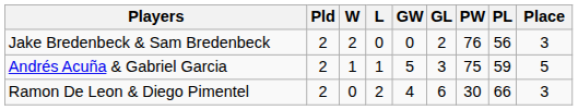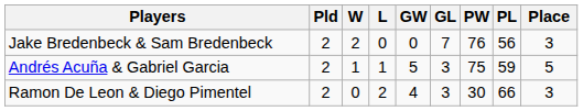 <table class=wikitable style="text-align:center">
 <tr>
 <th width=300>Players</th>
 <th width=20>Pld</th>
 <th width=20>W</th>
 <th width=20>L</th>
 <th width=20>GW</th>
 <th width=20>GL</th>
 <th width=20>PW</th>
 <th width=20>PL</th>
 <th width=50>Place</th>
 </tr>
 <tr>
 <td align=left> Jake Bredenbeck & Sam Bredenbeck</td>
 <td>2</td>
 <td>2</td>
 <td>0</td>
 <td>0</td>
-<td>2</td>
+<td>7</td>
 <td>76</td>
 <td>56</td>
 <td>3</td>
 </tr>
 <tr>
 <td align="left"> <a href='#'>Andrés Acuña</a> & Gabriel Garcia</td>
 <td>2</td>
 <td>1</td>
 <td>1</td>
 <td>5</td>
 <td>3</td>
 <td>75</td>
 <td>59</td>
 <td>5</td>
 </tr>
 <tr>
 <td align=left> Ramon De Leon & Diego Pimentel</td>
 <td>2</td>
 <td>0</td>
 <td>2</td>
 <td>4</td>
-<td>6</td>
+<td>3</td>
 <td>30</td>
 <td>66</td>
 <td>3</td>
 </tr>
 </table>
